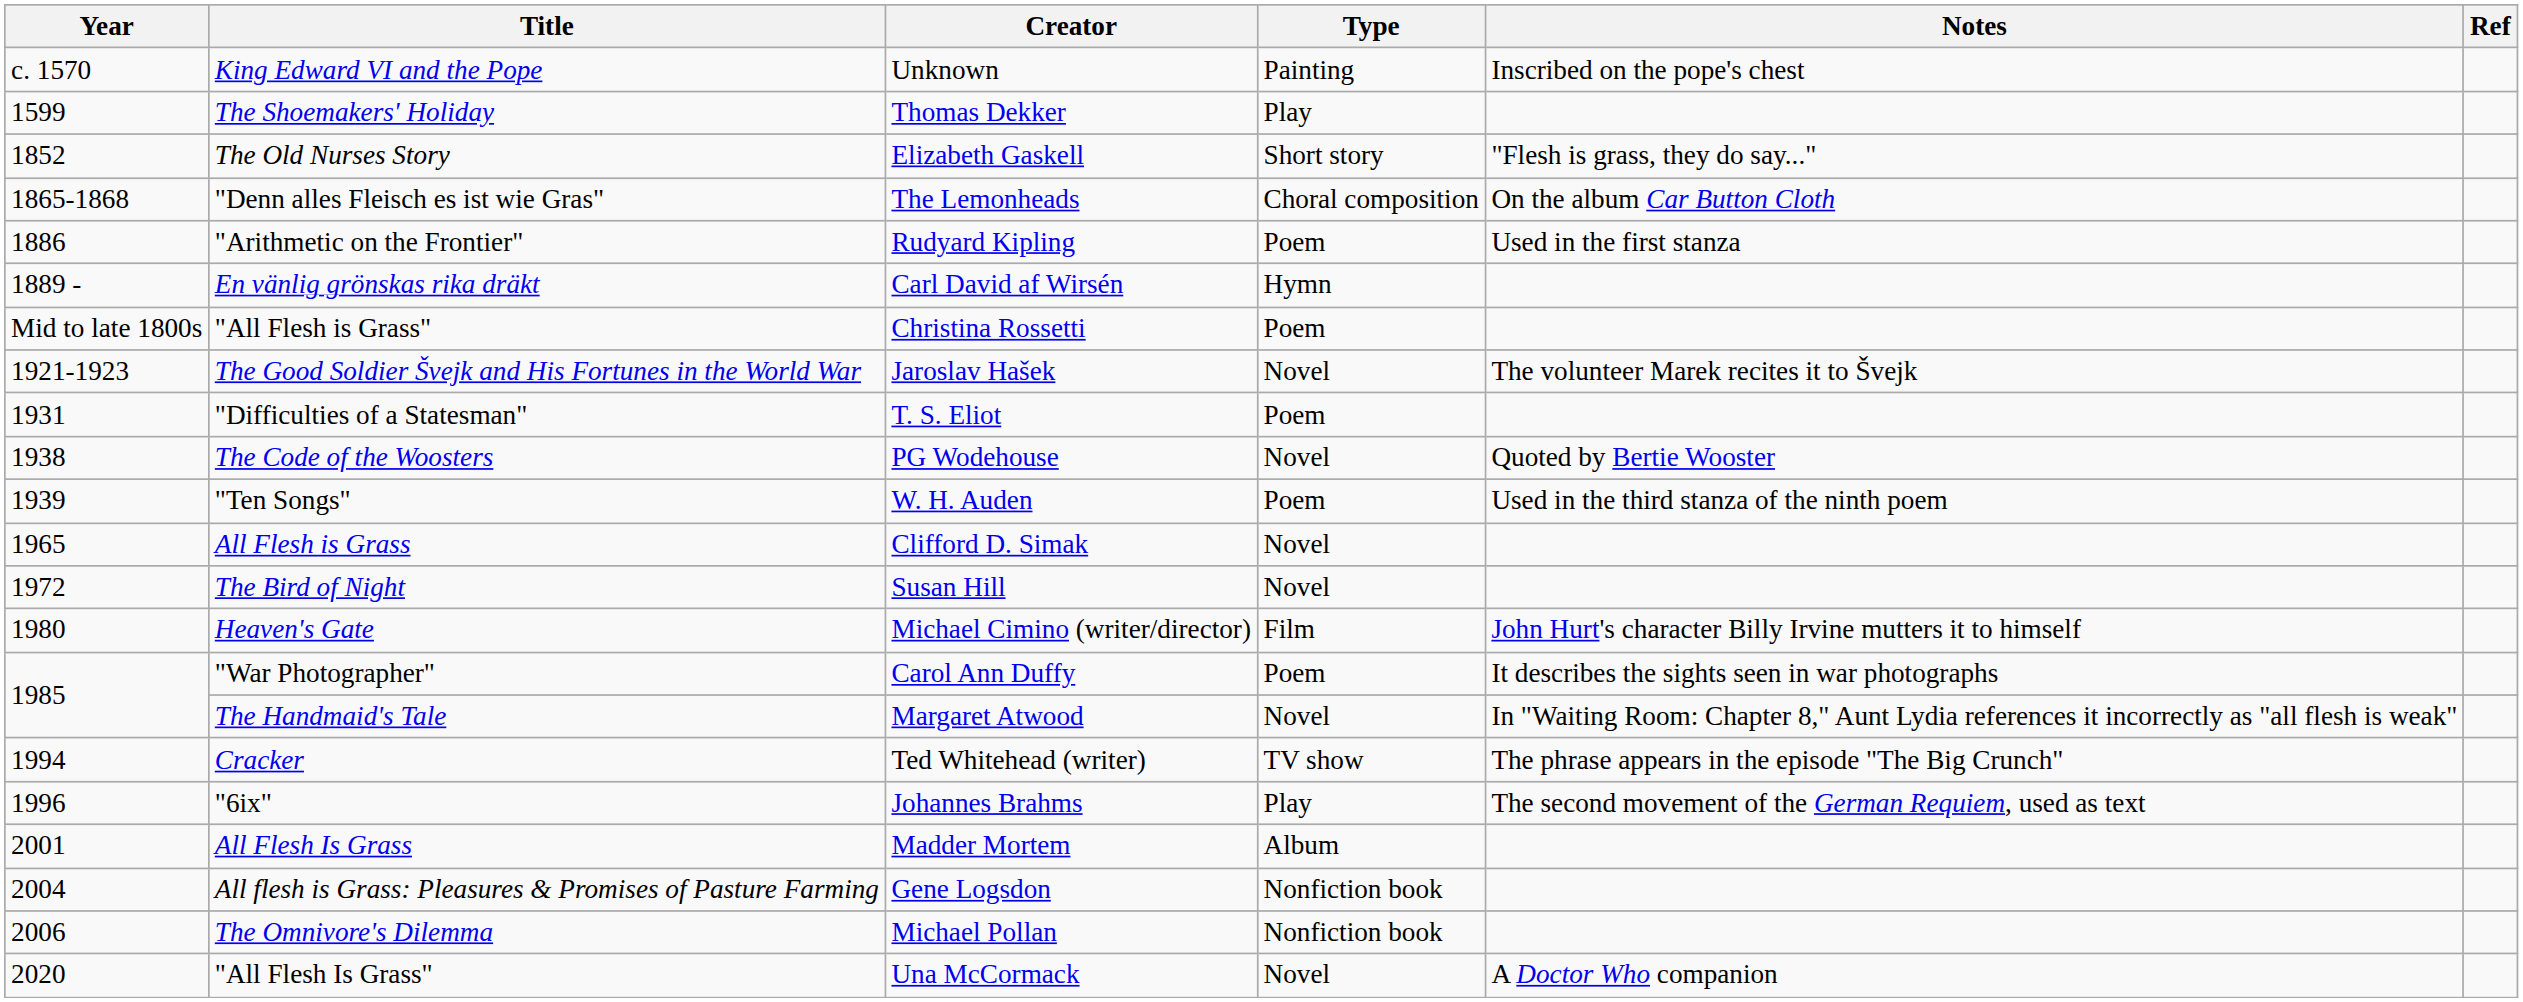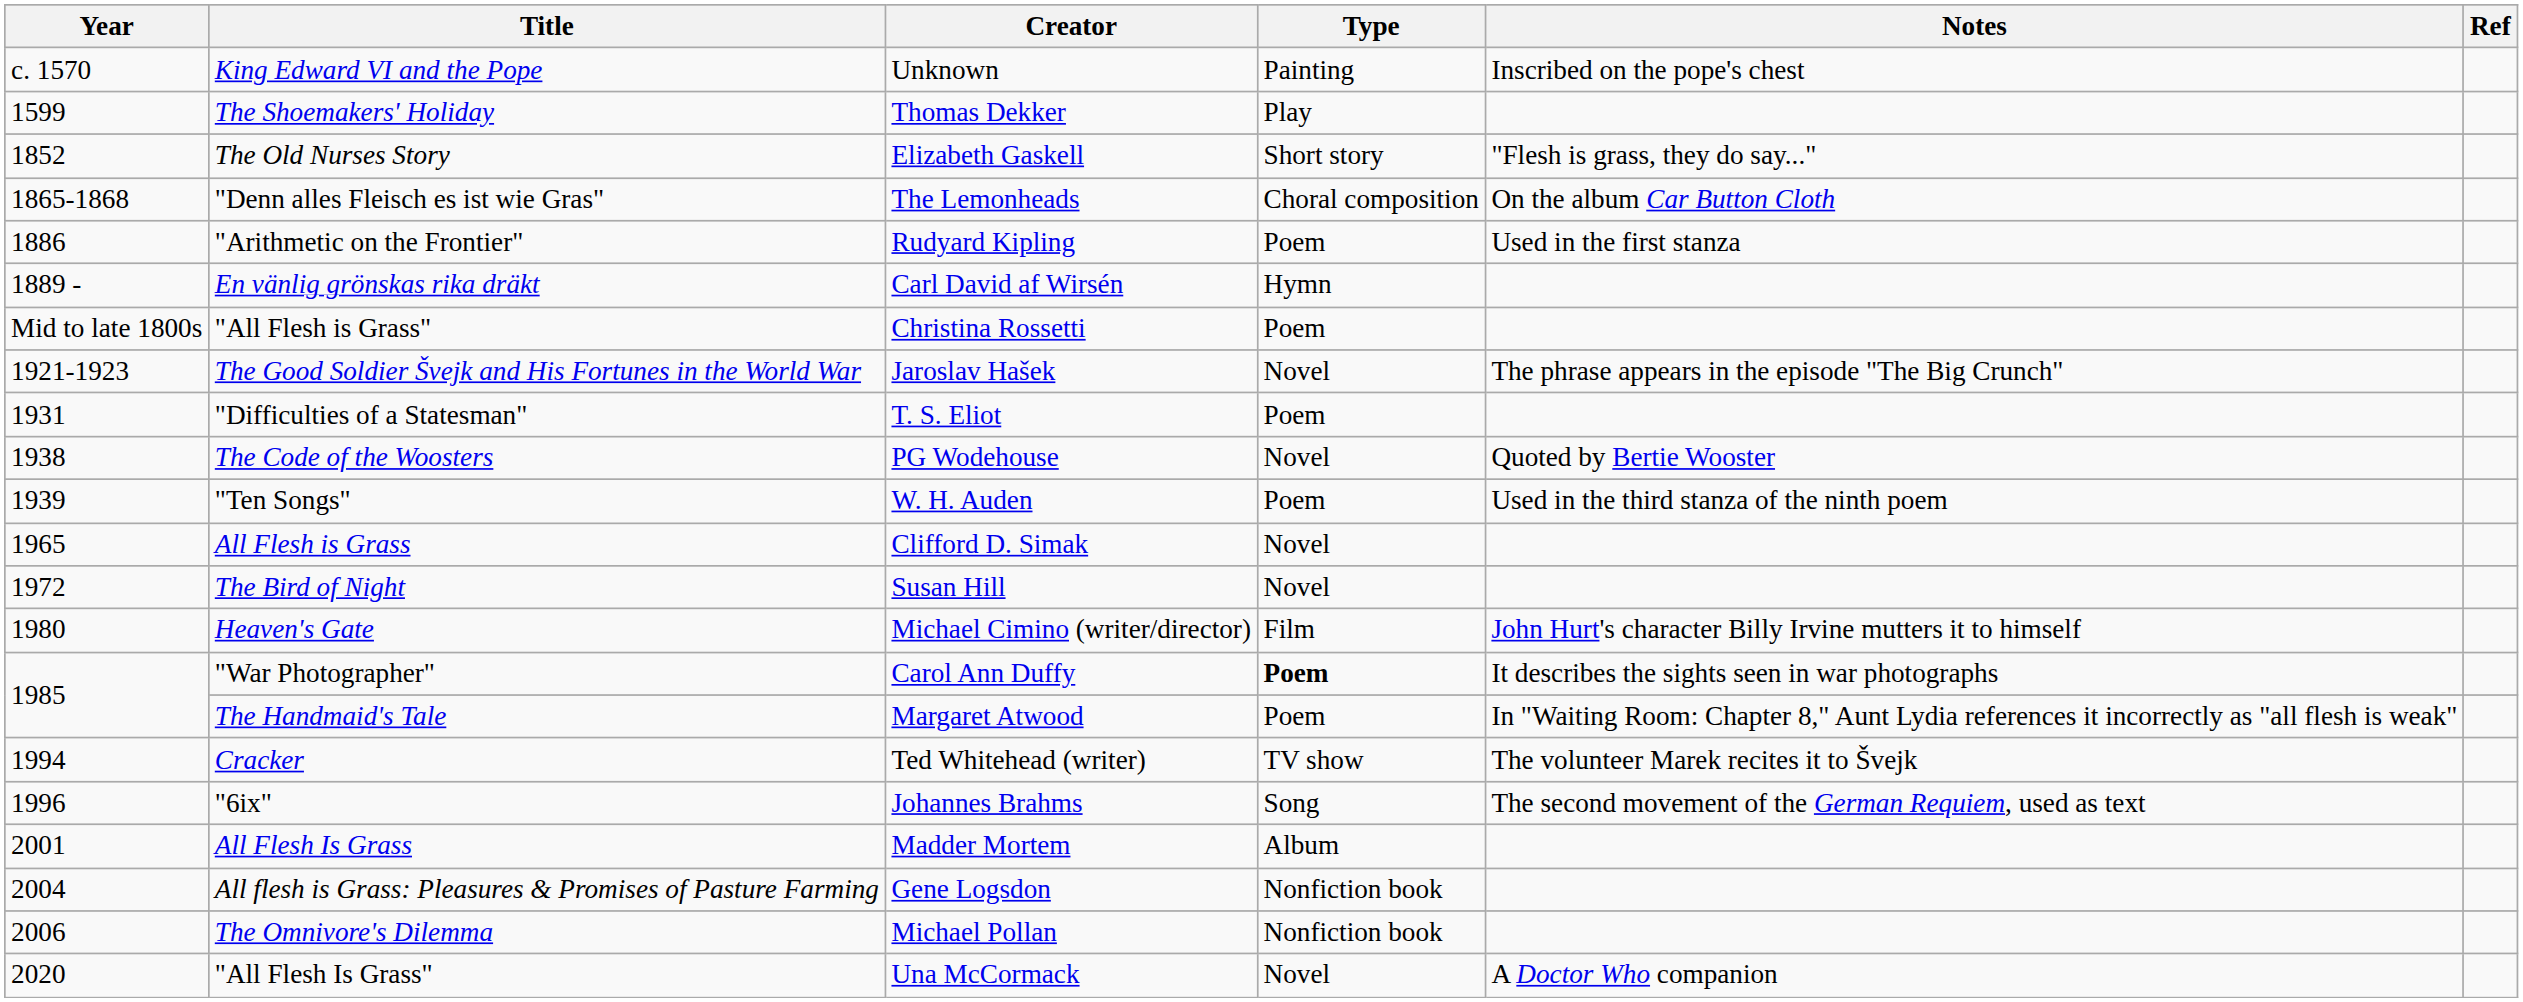 <table class="wikitable sortable">
 <tr>
 <th>Year</th>
 <th>Title</th>
 <th>Creator</th>
 <th>Type</th>
 <th class="unsortable">Notes</th>
 <th class="unsortable">Ref</th>
 </tr>
 <tr>
 <td>c. 1570</td>
 <td><em><a href='#'>King Edward VI and the Pope</a></em></td>
 <td>Unknown</td>
 <td>Painting</td>
 <td>Inscribed on the pope's chest</td>
 <td></td>
 </tr>
 <tr>
 <td>1599</td>
 <td><em><a href='#'>The Shoemakers' Holiday</a></em></td>
 <td><a href='#'>Thomas Dekker</a></td>
 <td>Play</td>
 <td></td>
 <td></td>
 </tr>
 <tr>
 <td>1852</td>
 <td><em>The Old Nurses Story</em></td>
 <td><a href='#'>Elizabeth Gaskell</a></td>
 <td>Short story</td>
 <td>"Flesh is grass, they do say..."</td>
 <td></td>
 </tr>
 <tr>
 <td>1865-1868</td>
 <td>"Denn alles Fleisch es ist wie Gras"</td>
 <td><a href='#'>The Lemonheads</a></td>
 <td>Choral composition</td>
 <td>On the album <em><a href='#'>Car Button Cloth</a></em></td>
 <td></td>
 </tr>
 <tr>
 <td>1886</td>
 <td>"Arithmetic on the Frontier"</td>
 <td><a href='#'>Rudyard Kipling</a></td>
 <td>Poem</td>
 <td>Used in the first stanza</td>
 </tr>
 <tr>
 <td>1889 -</td>
 <td><em><a href='#'>En vänlig grönskas rika dräkt</a></em></td>
 <td><a href='#'>Carl David af Wirsén</a></td>
 <td>Hymn</td>
 <td></td>
 <td></td>
 </tr>
 <tr>
 <td>Mid to late 1800s</td>
 <td>"All Flesh is Grass"</td>
 <td><a href='#'>Christina Rossetti</a></td>
 <td>Poem</td>
 <td></td>
 <td></td>
 </tr>
 <tr>
 <td>1921-1923</td>
 <td><a href='#'><em>The Good Soldier Švejk and His Fortunes in the World War</em></a></td>
 <td><a href='#'>Jaroslav Hašek</a></td>
 <td>Novel</td>
-<td>The volunteer Marek recites it to Švejk</td>
+<td>The phrase appears in the episode "The Big Crunch"</td>
 <td></td>
 </tr>
 <tr>
 <td>1931</td>
 <td>"Difficulties of a Statesman"</td>
 <td><a href='#'>T. S. Eliot</a></td>
 <td>Poem</td>
 <td></td>
 <td></td>
 </tr>
 <tr>
 <td>1938</td>
 <td><em><a href='#'>The Code of the Woosters</a></em></td>
 <td><a href='#'>PG Wodehouse</a></td>
 <td>Novel</td>
 <td>Quoted by <a href='#'>Bertie Wooster</a></td>
 <td></td>
 </tr>
 <tr>
 <td>1939</td>
 <td>"Ten Songs"</td>
 <td><a href='#'>W. H. Auden</a></td>
 <td>Poem</td>
 <td>Used in the third stanza of the ninth poem</td>
 <td></td>
 </tr>
 <tr>
 <td>1965</td>
 <td><a href='#'><em>All Flesh is Grass</em></a></td>
 <td><a href='#'>Clifford D. Simak</a></td>
 <td>Novel</td>
 <td></td>
 <td></td>
 </tr>
 <tr>
 <td>1972</td>
 <td><em><a href='#'>The Bird of Night</a></em></td>
 <td><a href='#'>Susan Hill</a></td>
 <td>Novel</td>
 <td></td>
 <td></td>
 </tr>
 <tr>
 <td>1980</td>
 <td><em><a href='#'>Heaven's Gate</a></em></td>
 <td><a href='#'>Michael Cimino</a> (writer/director)</td>
 <td>Film</td>
 <td><a href='#'>John Hurt</a>'s character Billy Irvine mutters it to himself</td>
 <td></td>
 </tr>
 <tr>
 <td rowspan="2">1985</td>
 <td>"War Photographer"</td>
 <td><a href='#'>Carol Ann Duffy</a></td>
-<td>Poem</td>
+<td><strong>Poem</strong></td>
 <td>It describes the sights seen in war photographs</td>
 <td></td>
 </tr>
 <tr>
 <td><em><a href='#'>The Handmaid's Tale</a></em></td>
 <td><a href='#'>Margaret Atwood</a></td>
-<td>Novel</td>
+<td>Poem</td>
 <td>In "Waiting Room: Chapter 8," Aunt Lydia references it incorrectly as "all flesh is weak"</td>
 <td></td>
 </tr>
 <tr>
 <td>1994</td>
 <td><a href='#'><em>Cracker</em></a></td>
 <td>Ted Whitehead (writer)</td>
 <td>TV show</td>
-<td>The phrase appears in the episode "The Big Crunch"</td>
+<td>The volunteer Marek recites it to Švejk</td>
 <td></td>
 </tr>
 <tr>
 <td>1996</td>
 <td>"6ix"</td>
 <td><a href='#'>Johannes Brahms</a></td>
-<td>Play</td>
+<td>Song</td>
 <td>The second movement of the <a href='#'><em>German Requiem</em></a>, used as text</td>
 <td></td>
 </tr>
 <tr>
 <td>2001</td>
 <td><a href='#'><em>All Flesh Is Grass</em></a></td>
 <td><a href='#'>Madder Mortem</a></td>
 <td>Album</td>
 <td></td>
 <td></td>
 </tr>
 <tr>
 <td>2004</td>
 <td><em>All flesh is Grass: Pleasures & Promises of Pasture Farming</em></td>
 <td><a href='#'>Gene Logsdon</a></td>
 <td>Nonfiction book</td>
 <td></td>
 <td></td>
 </tr>
 <tr>
 <td>2006</td>
 <td><em><a href='#'>The Omnivore's Dilemma</a></em></td>
 <td><a href='#'>Michael Pollan</a></td>
 <td>Nonfiction book</td>
 <td></td>
 <td></td>
 </tr>
 <tr>
 <td>2020</td>
 <td>"All Flesh Is Grass"</td>
 <td><a href='#'>Una McCormack</a></td>
 <td>Novel</td>
 <td>A <em><a href='#'>Doctor Who</a></em> companion</td>
 <td></td>
 </tr>
 </table>
